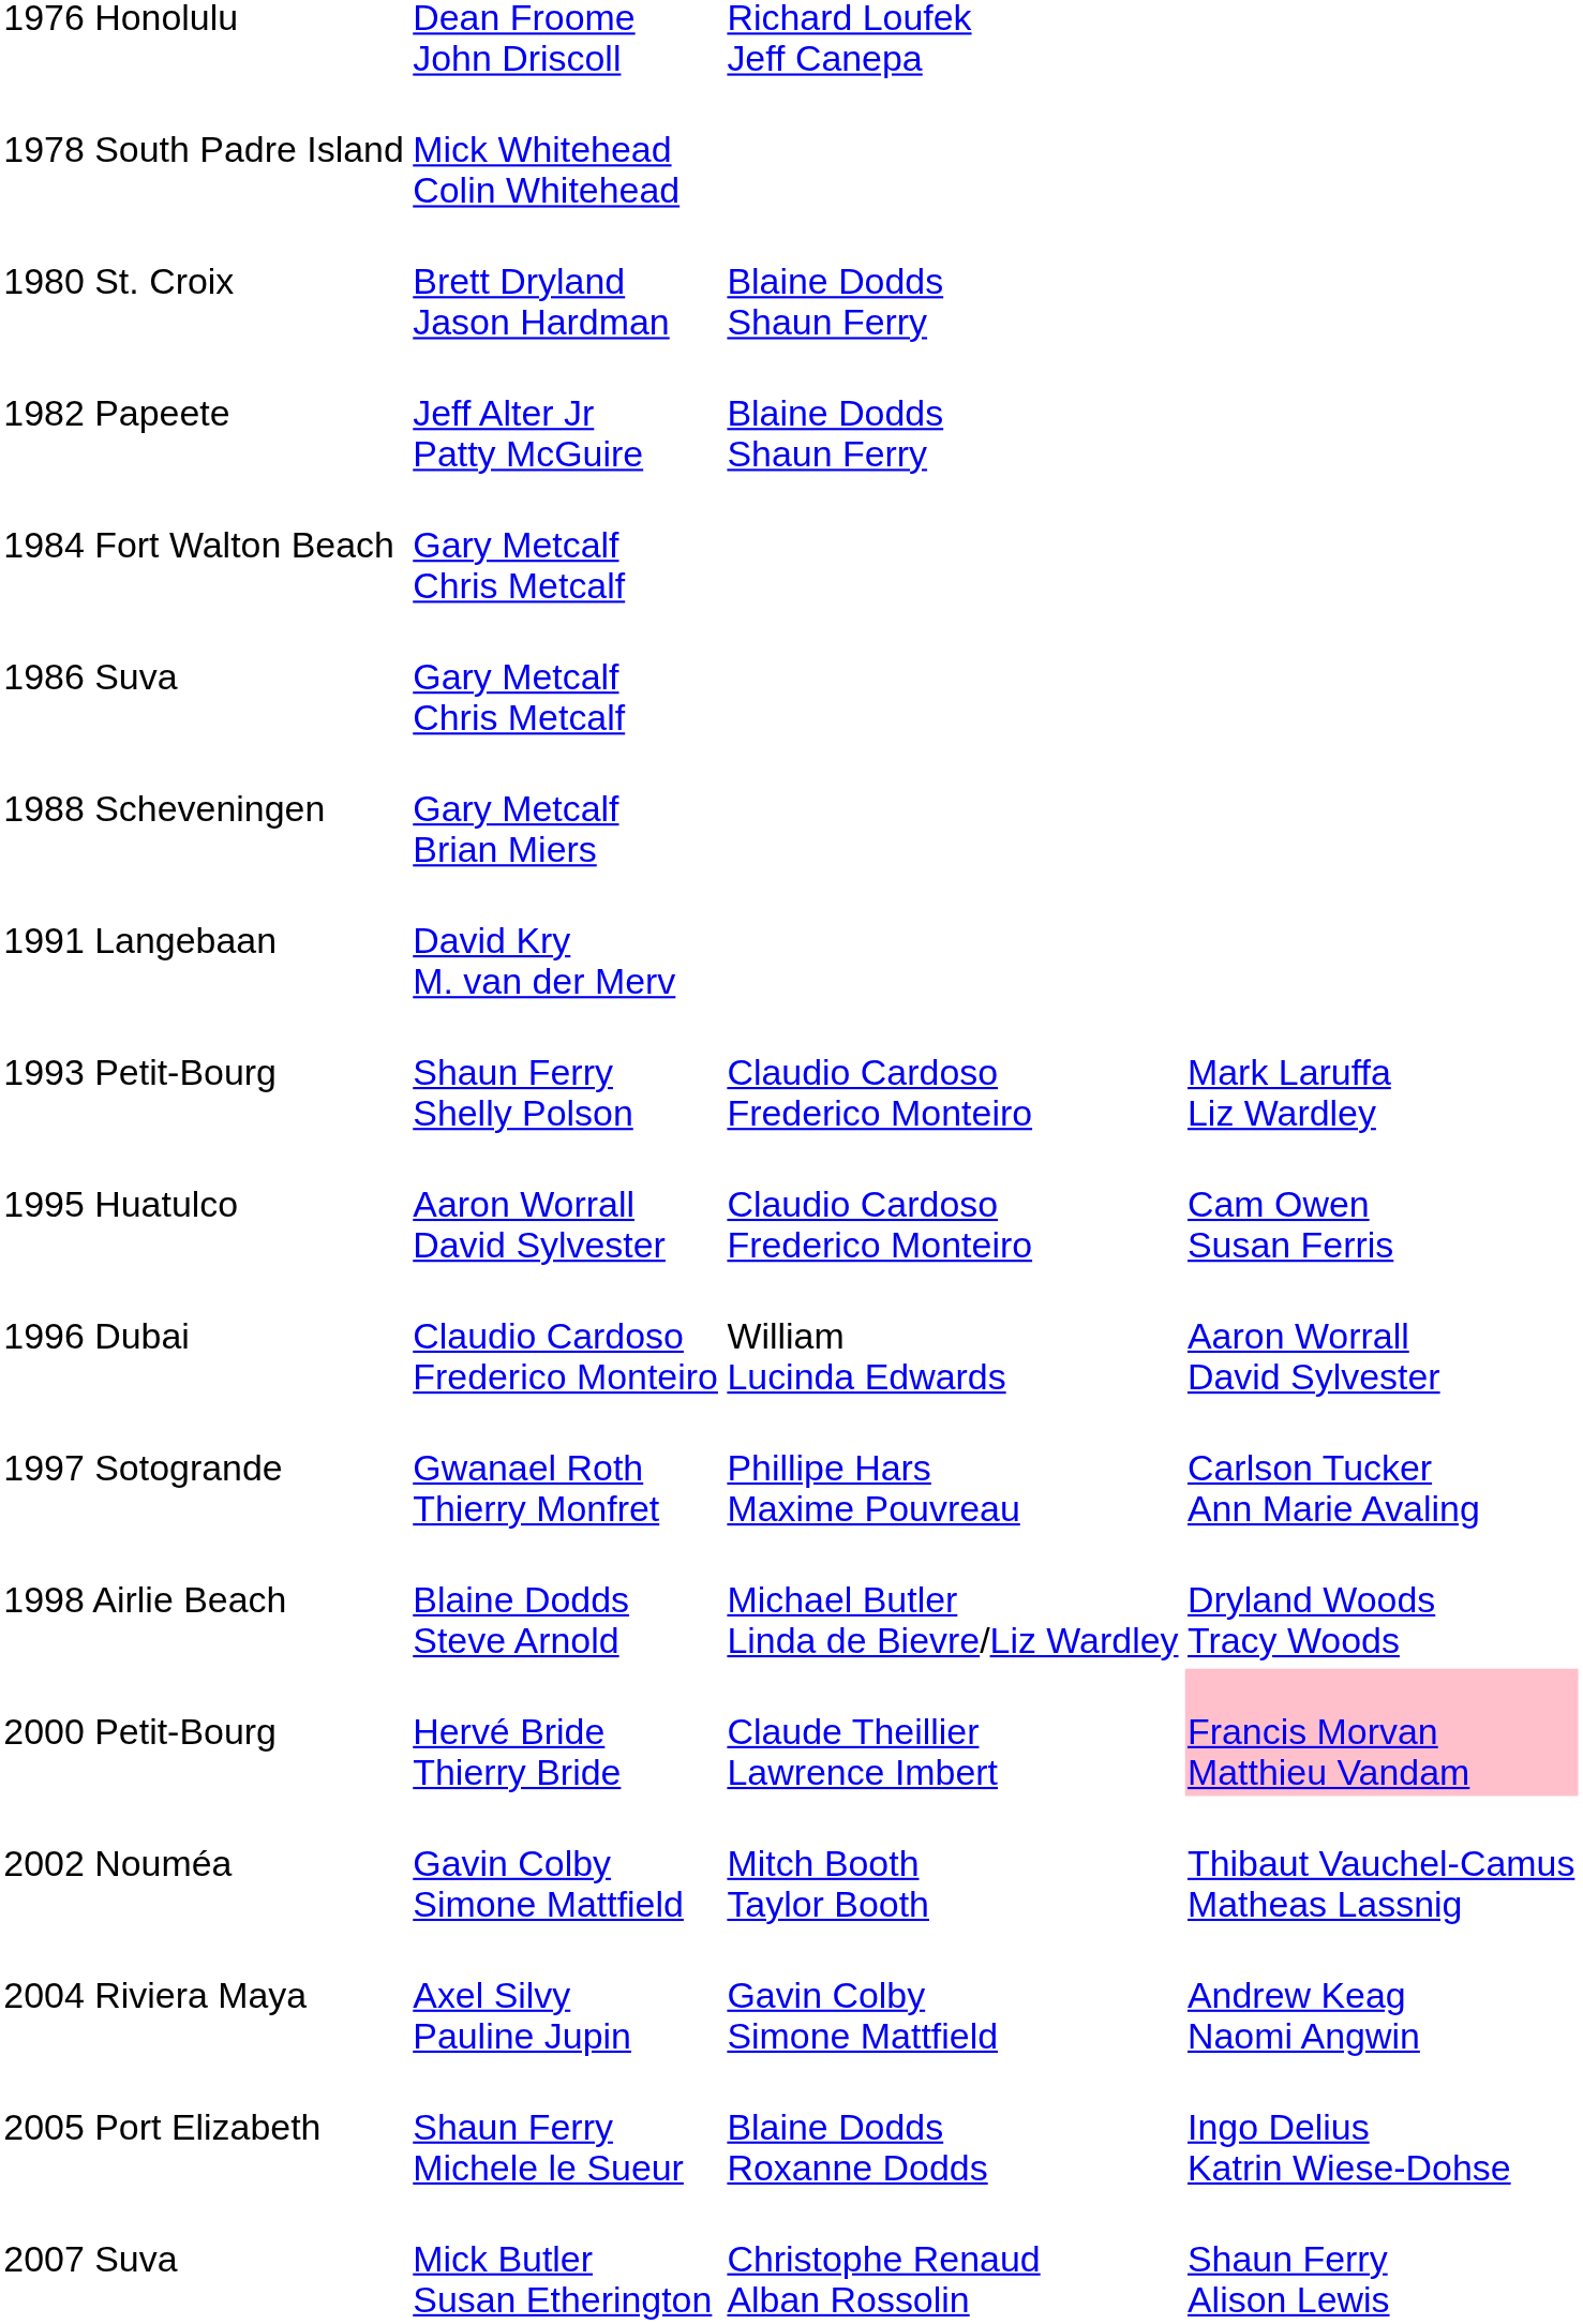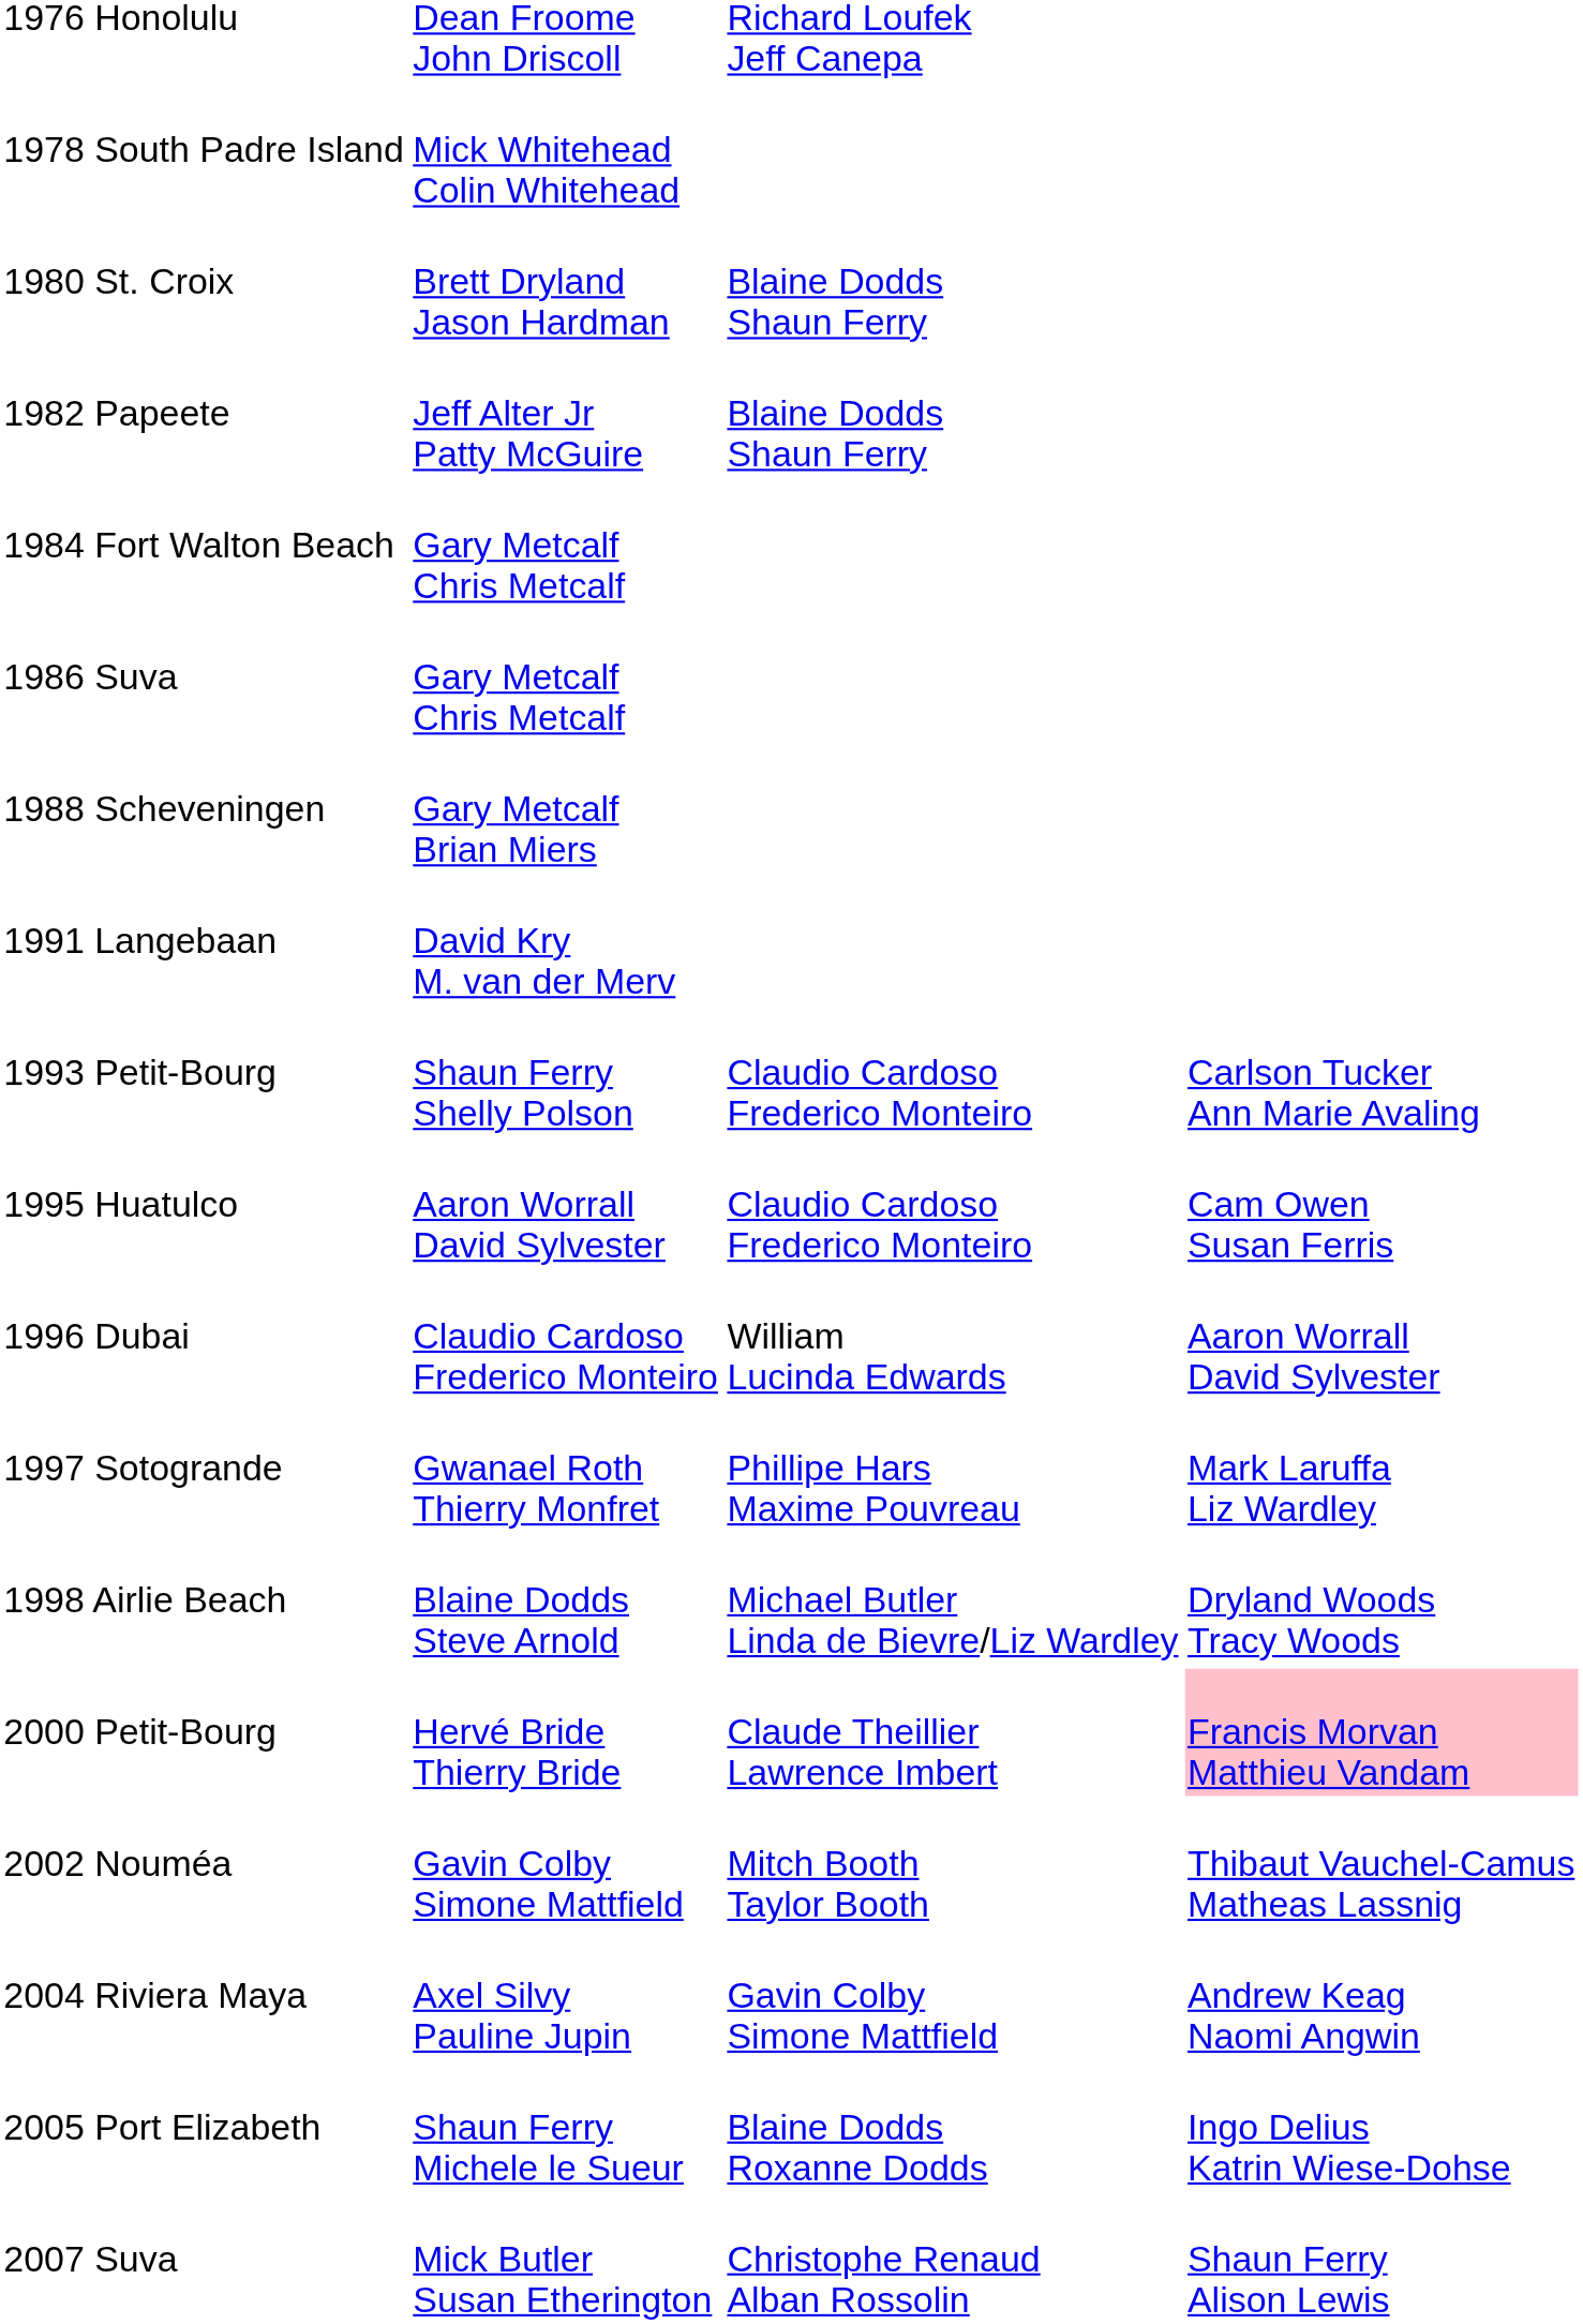 <table>
 <tr>
 <td>1976 Honolulu</td>
 <td><br><a href='#'>Dean Froome</a><br><a href='#'>John Driscoll</a></td>
 <td><br><a href='#'>Richard Loufek</a><br><a href='#'>Jeff Canepa</a></td>
 <td><br> <br> </td>
 </tr>
 <tr>
 <td>1978 South Padre Island</td>
 <td><br><a href='#'>Mick Whitehead</a><br><a href='#'>Colin Whitehead</a></td>
 <td><br> <br> </td>
 <td><br> <br> </td>
 </tr>
 <tr>
 <td>1980 St. Croix</td>
 <td><br><a href='#'>Brett Dryland</a><br><a href='#'>Jason Hardman</a></td>
 <td><br><a href='#'>Blaine Dodds</a><br><a href='#'>Shaun Ferry</a></td>
 <td><br> <br> </td>
 </tr>
 <tr>
 <td>1982 Papeete</td>
 <td><br><a href='#'>Jeff Alter Jr</a><br><a href='#'>Patty McGuire</a></td>
 <td><br><a href='#'>Blaine Dodds</a><br><a href='#'>Shaun Ferry</a></td>
 <td><br> <br> </td>
 </tr>
 <tr>
 <td>1984 Fort Walton Beach</td>
 <td><br><a href='#'>Gary Metcalf</a><br><a href='#'>Chris Metcalf</a></td>
 <td><br> <br> </td>
 <td><br> <br> </td>
 </tr>
 <tr>
 <td>1986 Suva</td>
 <td><br><a href='#'>Gary Metcalf</a><br><a href='#'>Chris Metcalf</a></td>
 <td><br> <br> </td>
 <td><br> <br> </td>
 </tr>
 <tr>
 <td>1988 Scheveningen</td>
 <td><br><a href='#'>Gary Metcalf</a><br><a href='#'>Brian Miers</a></td>
 <td><br> <br> </td>
 <td><br> <br> </td>
 </tr>
 <tr>
 <td>1991 Langebaan</td>
 <td><br><a href='#'>David Kry</a><br><a href='#'>M. van der Merv</a></td>
 <td><br> <br> </td>
 <td><br> <br> </td>
 </tr>
 <tr>
 <td>1993 Petit-Bourg</td>
 <td><br><a href='#'>Shaun Ferry</a><br><a href='#'>Shelly Polson</a></td>
 <td><br><a href='#'>Claudio Cardoso</a><br><a href='#'>Frederico Monteiro</a></td>
-<td><br><a href='#'>Mark Laruffa</a><br><a href='#'>Liz Wardley</a></td>
+<td><br><a href='#'>Carlson Tucker</a><br><a href='#'>Ann Marie Avaling</a></td>
 </tr>
 <tr>
 <td>1995 Huatulco</td>
 <td><br><a href='#'>Aaron Worrall</a><br><a href='#'>David Sylvester</a></td>
 <td><br><a href='#'>Claudio Cardoso</a><br><a href='#'>Frederico Monteiro</a></td>
 <td><br><a href='#'>Cam Owen</a><br><a href='#'>Susan Ferris</a></td>
 </tr>
 <tr>
 <td>1996 Dubai</td>
 <td><br><a href='#'>Claudio Cardoso</a><br><a href='#'>Frederico Monteiro</a></td>
 <td><br>William<br><a href='#'>Lucinda Edwards</a></td>
 <td><br><a href='#'>Aaron Worrall</a><br><a href='#'>David Sylvester</a></td>
 </tr>
 <tr>
 <td>1997 Sotogrande</td>
 <td><br><a href='#'>Gwanael Roth</a><br><a href='#'>Thierry Monfret</a></td>
 <td><br><a href='#'>Phillipe Hars</a><br><a href='#'>Maxime Pouvreau</a></td>
-<td><br><a href='#'>Carlson Tucker</a><br><a href='#'>Ann Marie Avaling</a></td>
+<td><br><a href='#'>Mark Laruffa</a><br><a href='#'>Liz Wardley</a></td>
 </tr>
 <tr>
 <td>1998 Airlie Beach</td>
 <td><br><a href='#'>Blaine Dodds</a><br><a href='#'>Steve Arnold</a></td>
 <td><br><a href='#'>Michael Butler</a><br><a href='#'>Linda de Bievre</a>/<a href='#'>Liz Wardley</a></td>
 <td><br><a href='#'>Dryland Woods</a><br><a href='#'>Tracy Woods</a></td>
 </tr>
 <tr>
 <td>2000 Petit-Bourg</td>
 <td><br><a href='#'>Hervé Bride</a><br><a href='#'>Thierry Bride</a></td>
 <td><br><a href='#'>Claude Theillier</a><br><a href='#'>Lawrence Imbert</a></td>
 <td style="background: pink;"><br><a href='#'>Francis Morvan</a><br><a href='#'>Matthieu Vandam</a></td>
 </tr>
 <tr>
 <td>2002 Nouméa</td>
 <td><br><a href='#'>Gavin Colby</a><br><a href='#'>Simone Mattfield</a></td>
 <td><br><a href='#'>Mitch Booth</a><br><a href='#'>Taylor Booth</a></td>
 <td><br><a href='#'>Thibaut Vauchel-Camus</a><br><a href='#'>Matheas Lassnig</a></td>
 </tr>
 <tr>
 <td>2004 Riviera Maya</td>
 <td><br><a href='#'>Axel Silvy</a><br><a href='#'>Pauline Jupin</a></td>
 <td><br><a href='#'>Gavin Colby</a><br><a href='#'>Simone Mattfield</a></td>
 <td><br><a href='#'>Andrew Keag</a><br><a href='#'>Naomi Angwin</a></td>
 </tr>
 <tr>
 <td>2005 Port Elizabeth</td>
 <td><br><a href='#'>Shaun Ferry</a><br><a href='#'>Michele le Sueur</a></td>
 <td><br><a href='#'>Blaine Dodds</a><br><a href='#'>Roxanne Dodds</a></td>
 <td><br><a href='#'>Ingo Delius</a><br><a href='#'>Katrin Wiese-Dohse</a></td>
 </tr>
 <tr>
 <td>2007 Suva</td>
 <td><br><a href='#'>Mick Butler</a><br><a href='#'>Susan Etherington</a></td>
 <td><br><a href='#'>Christophe Renaud</a><br><a href='#'>Alban Rossolin</a></td>
 <td><br><a href='#'>Shaun Ferry</a><br><a href='#'>Alison Lewis</a></td>
 </tr>
 </table>
